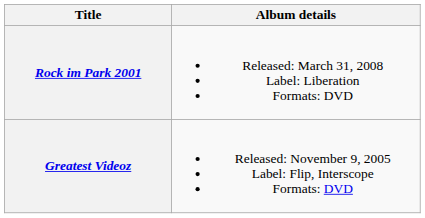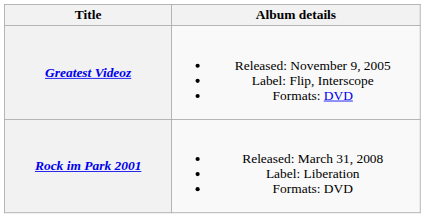 <table class="wikitable plainrowheaders" style="text-align:center;">
 <tr>
 <th scope="col" style="width:12em;">Title</th>
 <th scope="col" style="width:18em;">Album details</th>
 </tr>
 <tr>
+<th scope="row"><em><a href='#'>Greatest Videoz</a></em></th>
+<td><br><ul><li>Released: November 9, 2005</li><li>Label: Flip, Interscope</li><li>Formats: <a href='#'>DVD</a></li></ul></td>
+</tr>
+<tr>
 <th scope="row"><em><a href='#'>Rock im Park 2001</a></em></th>
 <td><br><ul><li>Released: March 31, 2008</li><li>Label: Liberation</li><li>Formats: DVD</li></ul></td>
 </tr>
-<tr>
-<th scope="row"><em><a href='#'>Greatest Videoz</a></em></th>
-<td><br><ul><li>Released: November 9, 2005</li><li>Label: Flip, Interscope</li><li>Formats: <a href='#'>DVD</a></li></ul></td>
-</tr>
 </table>
